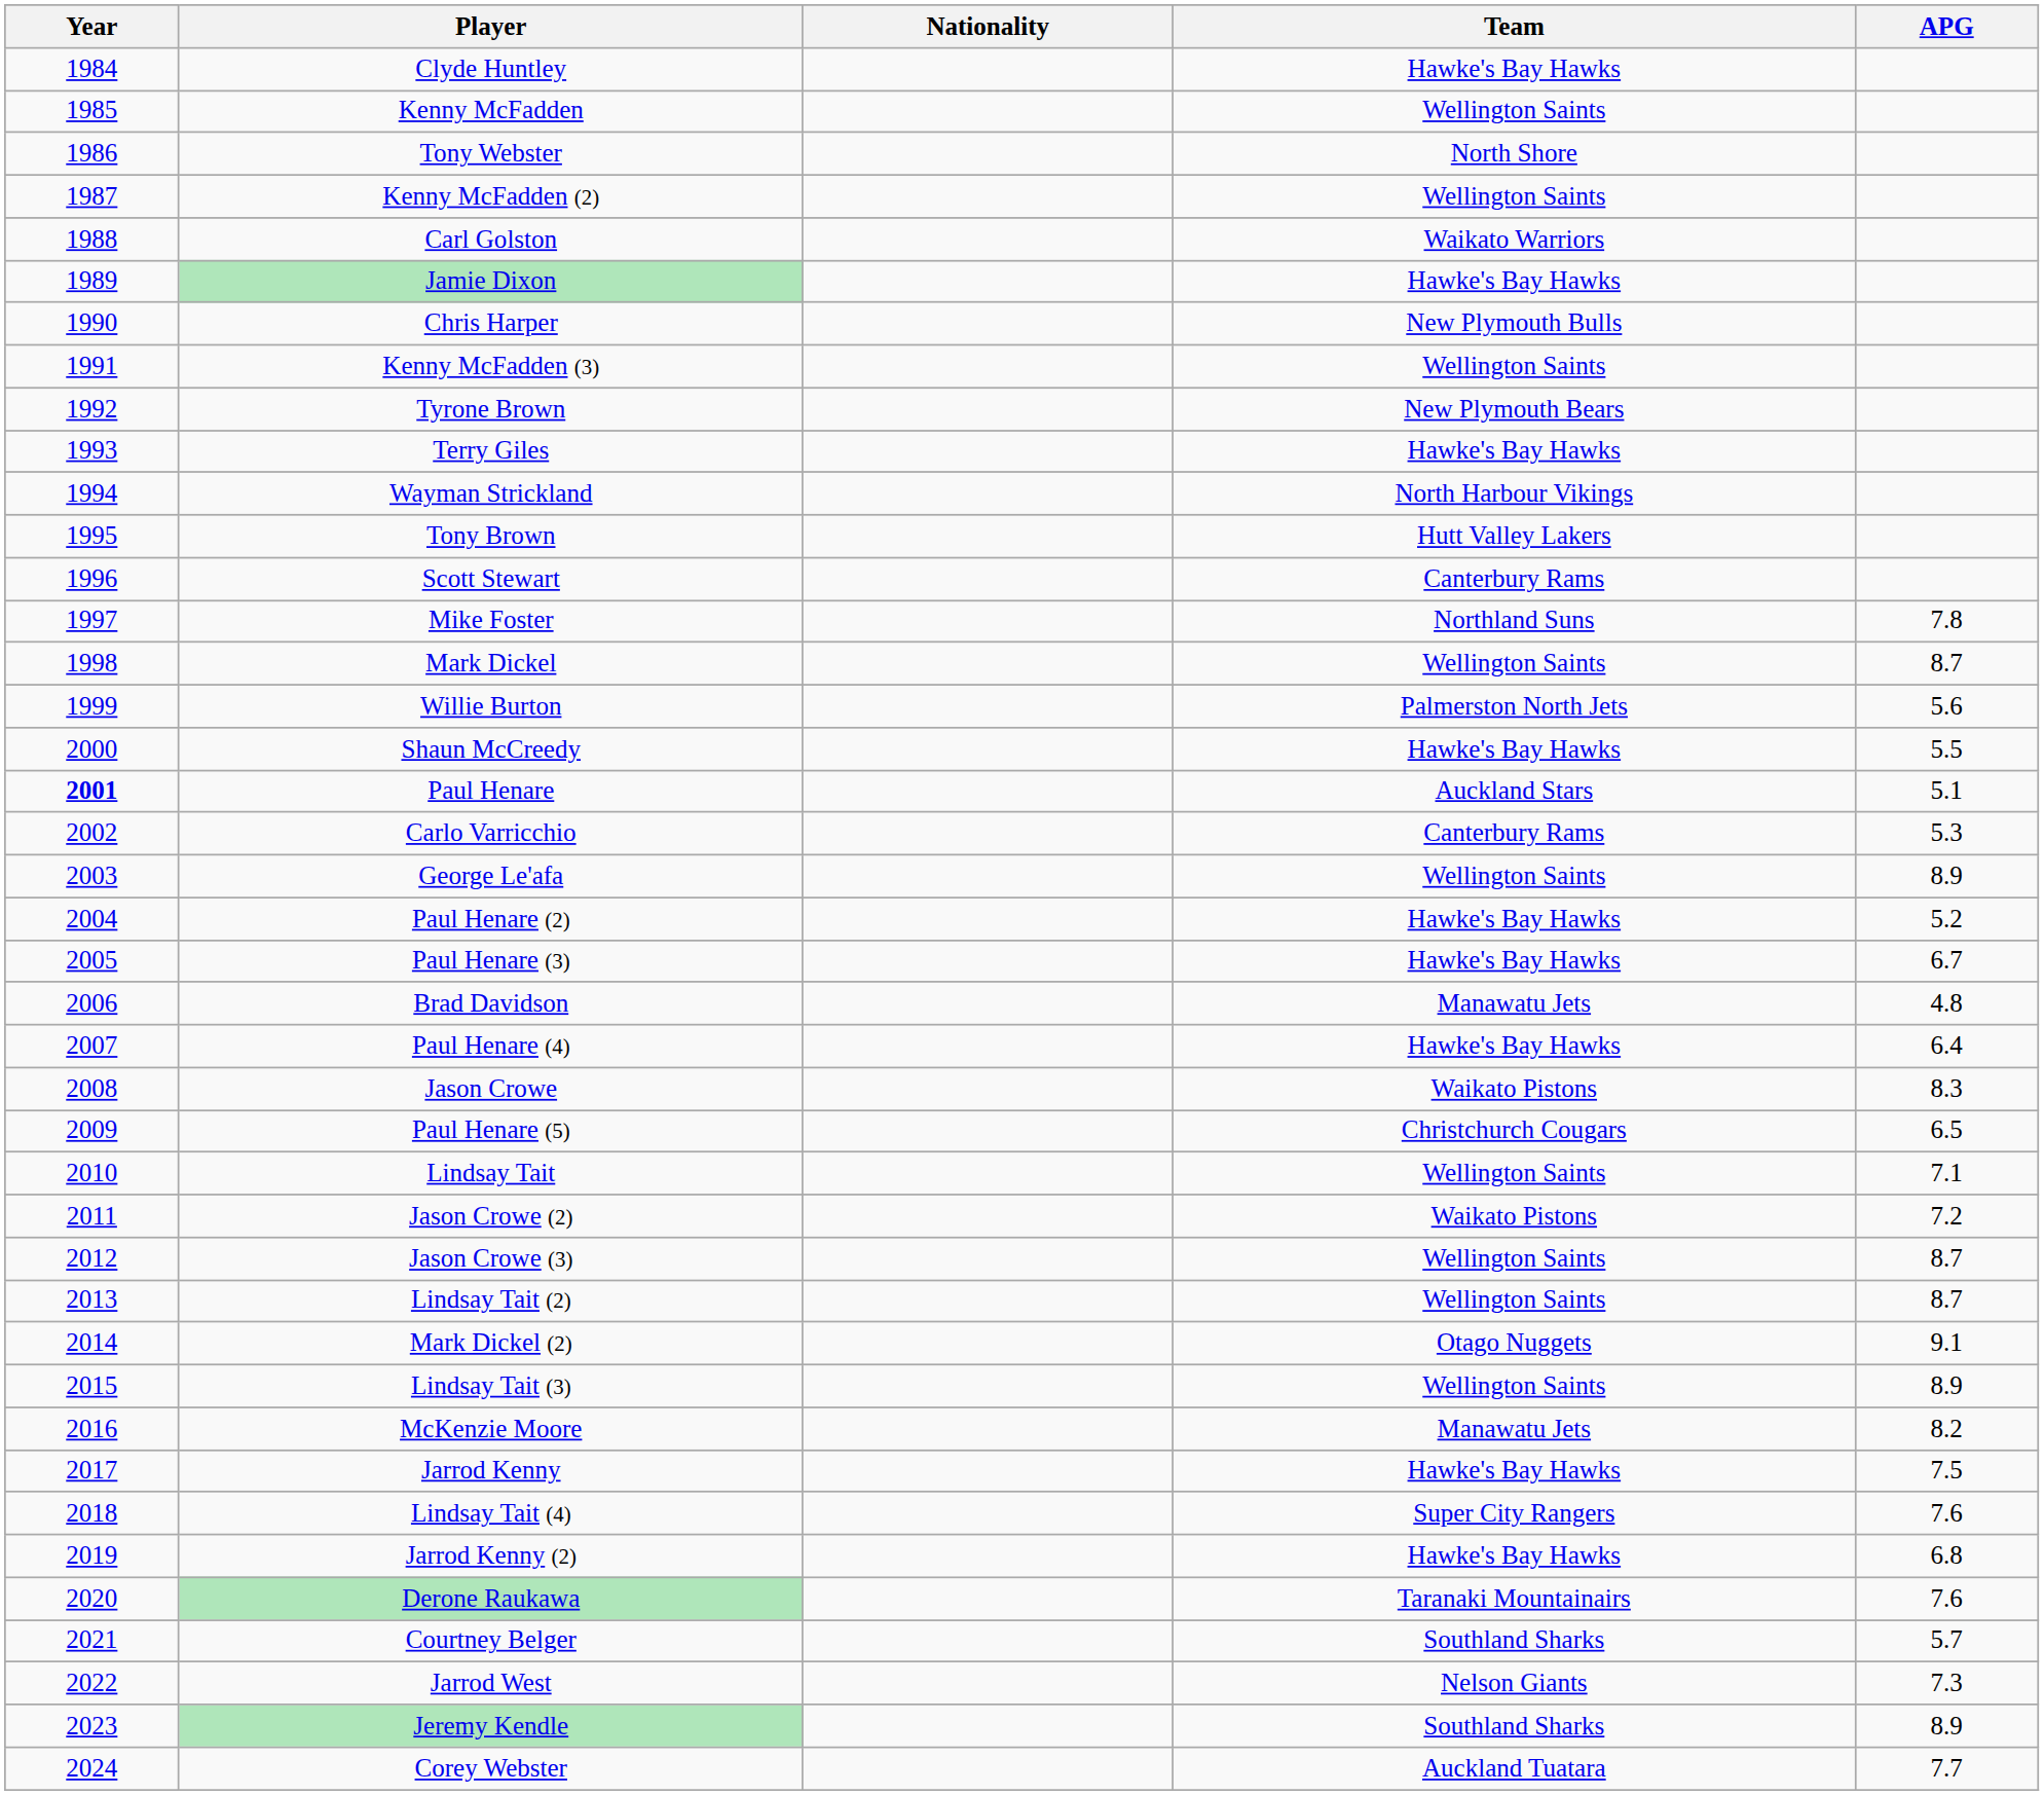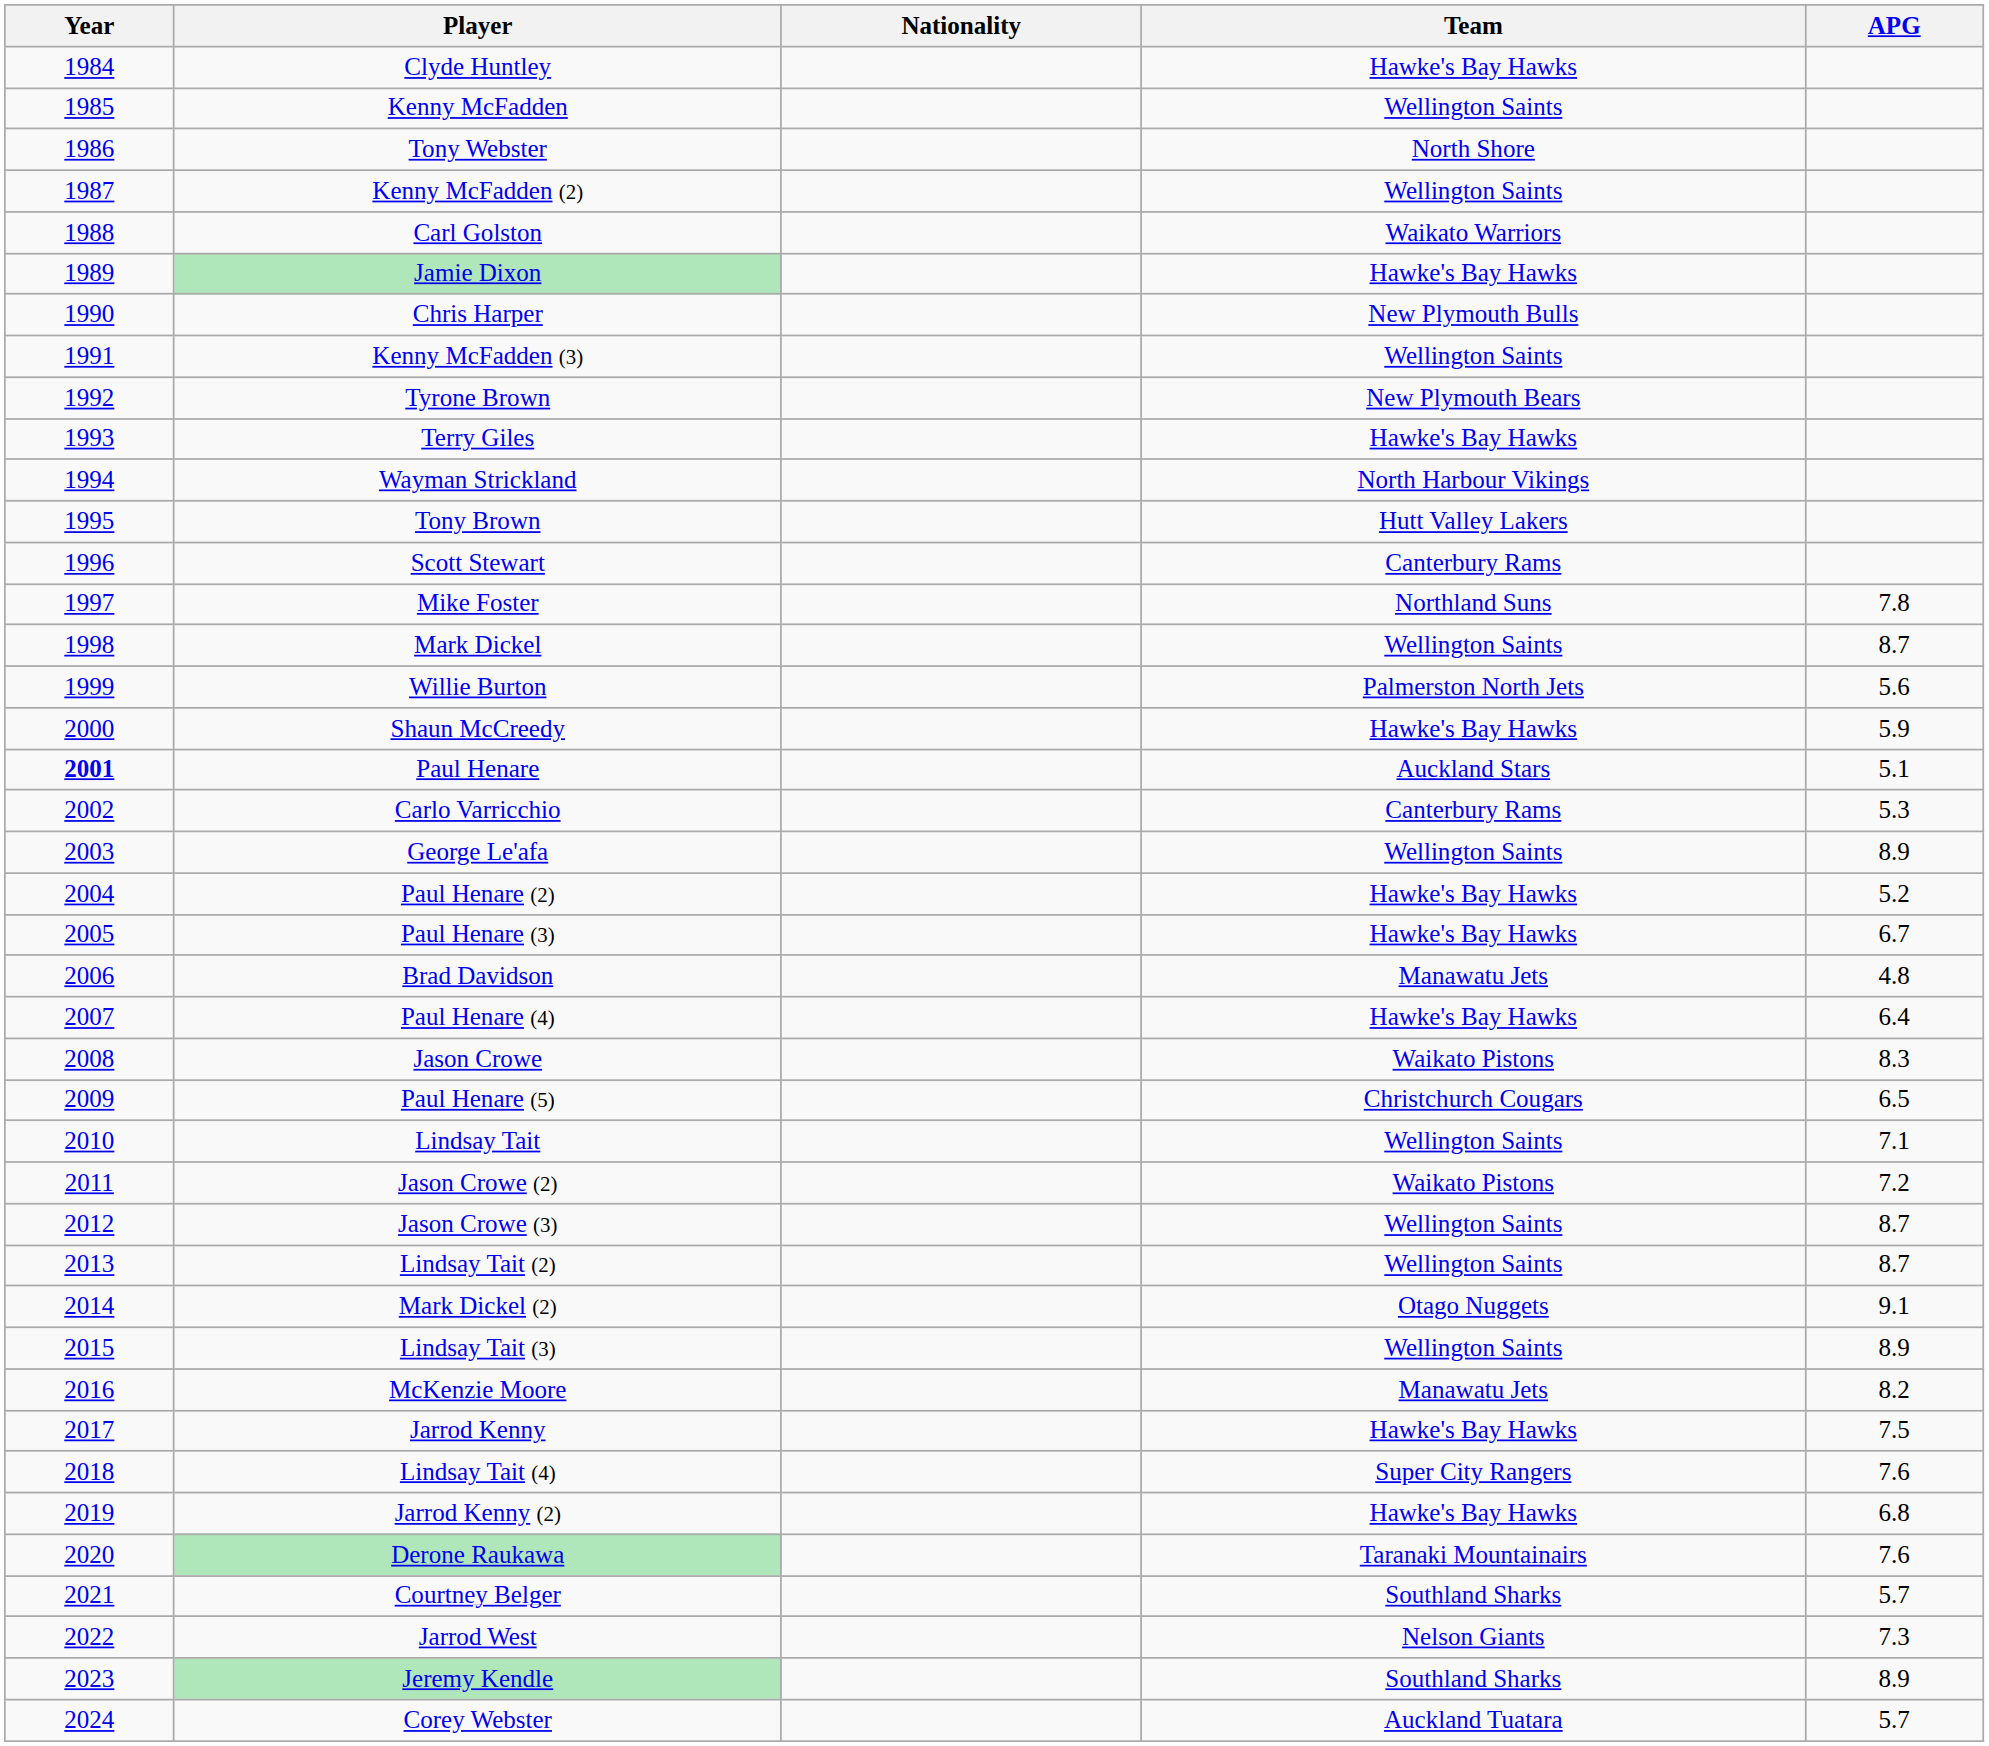 <table class="wikitable" style="width: 90%; text-align:center; font-size:90%">
 <tr>
 <th>Year</th>
 <th>Player</th>
 <th>Nationality</th>
 <th>Team</th>
 <th><a href='#'>APG</a></th>
 </tr>
 <tr>
 <td><a href='#'>1984</a></td>
 <td><a href='#'>Clyde Huntley</a></td>
 <td></td>
 <td><a href='#'>Hawke's Bay Hawks</a></td>
 <td></td>
 </tr>
 <tr>
 <td><a href='#'>1985</a></td>
 <td><a href='#'>Kenny McFadden</a></td>
 <td></td>
 <td><a href='#'>Wellington Saints</a></td>
 <td></td>
 </tr>
 <tr>
 <td><a href='#'>1986</a></td>
 <td><a href='#'>Tony Webster</a></td>
 <td></td>
 <td><a href='#'>North Shore</a></td>
 <td></td>
 </tr>
 <tr>
 <td><a href='#'>1987</a></td>
 <td><a href='#'>Kenny McFadden</a> <small>(2)</small></td>
 <td></td>
 <td><a href='#'>Wellington Saints</a></td>
 <td></td>
 </tr>
 <tr>
 <td><a href='#'>1988</a></td>
 <td><a href='#'>Carl Golston</a></td>
 <td></td>
 <td><a href='#'>Waikato Warriors</a></td>
 <td></td>
 </tr>
 <tr>
 <td><a href='#'>1989</a></td>
 <td style="text-align:center;background:#afe6ba;"><a href='#'>Jamie Dixon</a></td>
 <td></td>
 <td><a href='#'>Hawke's Bay Hawks</a></td>
 <td></td>
 </tr>
 <tr>
 <td><a href='#'>1990</a></td>
 <td><a href='#'>Chris Harper</a></td>
 <td></td>
 <td><a href='#'>New Plymouth Bulls</a></td>
 <td></td>
 </tr>
 <tr>
 <td><a href='#'>1991</a></td>
 <td><a href='#'>Kenny McFadden</a> <small>(3)</small></td>
 <td></td>
 <td><a href='#'>Wellington Saints</a></td>
 <td></td>
 </tr>
 <tr>
 <td><a href='#'>1992</a></td>
 <td><a href='#'>Tyrone Brown</a></td>
 <td></td>
 <td><a href='#'>New Plymouth Bears</a></td>
 <td></td>
 </tr>
 <tr>
 <td><a href='#'>1993</a></td>
 <td><a href='#'>Terry Giles</a></td>
 <td></td>
 <td><a href='#'>Hawke's Bay Hawks</a></td>
 <td></td>
 </tr>
 <tr>
 <td><a href='#'>1994</a></td>
 <td><a href='#'>Wayman Strickland</a></td>
 <td></td>
 <td><a href='#'>North Harbour Vikings</a></td>
 <td></td>
 </tr>
 <tr>
 <td><a href='#'>1995</a></td>
 <td><a href='#'>Tony Brown</a></td>
 <td></td>
 <td><a href='#'>Hutt Valley Lakers</a></td>
 <td></td>
 </tr>
 <tr>
 <td><a href='#'>1996</a></td>
 <td><a href='#'>Scott Stewart</a></td>
 <td></td>
 <td><a href='#'>Canterbury Rams</a></td>
 <td></td>
 </tr>
 <tr>
 <td><a href='#'>1997</a></td>
 <td><a href='#'>Mike Foster</a></td>
 <td></td>
 <td><a href='#'>Northland Suns</a></td>
 <td>7.8</td>
 </tr>
 <tr>
 <td><a href='#'>1998</a></td>
 <td><a href='#'>Mark Dickel</a></td>
 <td></td>
 <td><a href='#'>Wellington Saints</a></td>
 <td>8.7</td>
 </tr>
 <tr>
 <td><a href='#'>1999</a></td>
 <td><a href='#'>Willie Burton</a></td>
 <td></td>
 <td><a href='#'>Palmerston North Jets</a></td>
 <td>5.6</td>
 </tr>
 <tr>
 <td><a href='#'>2000</a></td>
 <td><a href='#'>Shaun McCreedy</a></td>
 <td></td>
 <td><a href='#'>Hawke's Bay Hawks</a></td>
-<td>5.5</td>
+<td>5.9</td>
 </tr>
 <tr>
 <td><strong><a href='#'>2001</a></strong></td>
 <td><a href='#'>Paul Henare</a></td>
 <td></td>
 <td><a href='#'>Auckland Stars</a></td>
 <td>5.1</td>
 </tr>
 <tr>
 <td><a href='#'>2002</a></td>
 <td><a href='#'>Carlo Varricchio</a></td>
 <td></td>
 <td><a href='#'>Canterbury Rams</a></td>
 <td>5.3</td>
 </tr>
 <tr>
 <td><a href='#'>2003</a></td>
 <td><a href='#'>George Le'afa</a></td>
 <td></td>
 <td><a href='#'>Wellington Saints</a></td>
 <td>8.9</td>
 </tr>
 <tr>
 <td><a href='#'>2004</a></td>
 <td><a href='#'>Paul Henare</a> <small>(2)</small></td>
 <td></td>
 <td><a href='#'>Hawke's Bay Hawks</a></td>
 <td>5.2</td>
 </tr>
 <tr>
 <td><a href='#'>2005</a></td>
 <td><a href='#'>Paul Henare</a> <small>(3)</small></td>
 <td></td>
 <td><a href='#'>Hawke's Bay Hawks</a></td>
 <td>6.7</td>
 </tr>
 <tr>
 <td><a href='#'>2006</a></td>
 <td><a href='#'>Brad Davidson</a></td>
 <td></td>
 <td><a href='#'>Manawatu Jets</a></td>
 <td>4.8</td>
 </tr>
 <tr>
 <td><a href='#'>2007</a></td>
 <td><a href='#'>Paul Henare</a> <small>(4)</small></td>
 <td></td>
 <td><a href='#'>Hawke's Bay Hawks</a></td>
 <td>6.4</td>
 </tr>
 <tr>
 <td><a href='#'>2008</a></td>
 <td><a href='#'>Jason Crowe</a></td>
 <td></td>
 <td><a href='#'>Waikato Pistons</a></td>
 <td>8.3</td>
 </tr>
 <tr>
 <td><a href='#'>2009</a></td>
 <td><a href='#'>Paul Henare</a> <small>(5)</small></td>
 <td></td>
 <td><a href='#'>Christchurch Cougars</a></td>
 <td>6.5</td>
 </tr>
 <tr>
 <td><a href='#'>2010</a></td>
 <td><a href='#'>Lindsay Tait</a></td>
 <td></td>
 <td><a href='#'>Wellington Saints</a></td>
 <td>7.1</td>
 </tr>
 <tr>
 <td><a href='#'>2011</a></td>
 <td><a href='#'>Jason Crowe</a> <small>(2)</small></td>
 <td></td>
 <td><a href='#'>Waikato Pistons</a></td>
 <td>7.2</td>
 </tr>
 <tr>
 <td><a href='#'>2012</a></td>
 <td><a href='#'>Jason Crowe</a> <small>(3)</small></td>
 <td></td>
 <td><a href='#'>Wellington Saints</a></td>
 <td>8.7</td>
 </tr>
 <tr>
 <td><a href='#'>2013</a></td>
 <td><a href='#'>Lindsay Tait</a> <small>(2)</small></td>
 <td></td>
 <td><a href='#'>Wellington Saints</a></td>
 <td>8.7</td>
 </tr>
 <tr>
 <td><a href='#'>2014</a></td>
 <td><a href='#'>Mark Dickel</a> <small>(2)</small></td>
 <td></td>
 <td><a href='#'>Otago Nuggets</a></td>
 <td>9.1</td>
 </tr>
 <tr>
 <td><a href='#'>2015</a></td>
 <td><a href='#'>Lindsay Tait</a> <small>(3)</small></td>
 <td></td>
 <td><a href='#'>Wellington Saints</a></td>
 <td>8.9</td>
 </tr>
 <tr>
 <td><a href='#'>2016</a></td>
 <td><a href='#'>McKenzie Moore</a></td>
 <td></td>
 <td><a href='#'>Manawatu Jets</a></td>
 <td>8.2</td>
 </tr>
 <tr>
 <td><a href='#'>2017</a></td>
 <td><a href='#'>Jarrod Kenny</a></td>
 <td></td>
 <td><a href='#'>Hawke's Bay Hawks</a></td>
 <td>7.5</td>
 </tr>
 <tr>
 <td><a href='#'>2018</a></td>
 <td><a href='#'>Lindsay Tait</a> <small>(4)</small></td>
 <td></td>
 <td><a href='#'>Super City Rangers</a></td>
 <td>7.6</td>
 </tr>
 <tr>
 <td><a href='#'>2019</a></td>
 <td><a href='#'>Jarrod Kenny</a> <small>(2)</small></td>
 <td></td>
 <td><a href='#'>Hawke's Bay Hawks</a></td>
 <td>6.8</td>
 </tr>
 <tr>
 <td><a href='#'>2020</a></td>
 <td style="text-align:center;background:#afe6ba;"><a href='#'>Derone Raukawa</a></td>
 <td></td>
 <td><a href='#'>Taranaki Mountainairs</a></td>
 <td>7.6</td>
 </tr>
 <tr>
 <td><a href='#'>2021</a></td>
 <td><a href='#'>Courtney Belger</a></td>
 <td></td>
 <td><a href='#'>Southland Sharks</a></td>
 <td>5.7</td>
 </tr>
 <tr>
 <td><a href='#'>2022</a></td>
 <td><a href='#'>Jarrod West</a></td>
 <td></td>
 <td><a href='#'>Nelson Giants</a></td>
 <td>7.3</td>
 </tr>
 <tr>
 <td><a href='#'>2023</a></td>
 <td style="text-align:center;background:#afe6ba;"><a href='#'>Jeremy Kendle</a></td>
 <td></td>
 <td><a href='#'>Southland Sharks</a></td>
 <td>8.9</td>
 </tr>
 <tr>
 <td><a href='#'>2024</a></td>
 <td><a href='#'>Corey Webster</a></td>
 <td></td>
 <td><a href='#'>Auckland Tuatara</a></td>
-<td>7.7</td>
+<td>5.7</td>
 </tr>
 <tr>
 </tr>
 </table>
